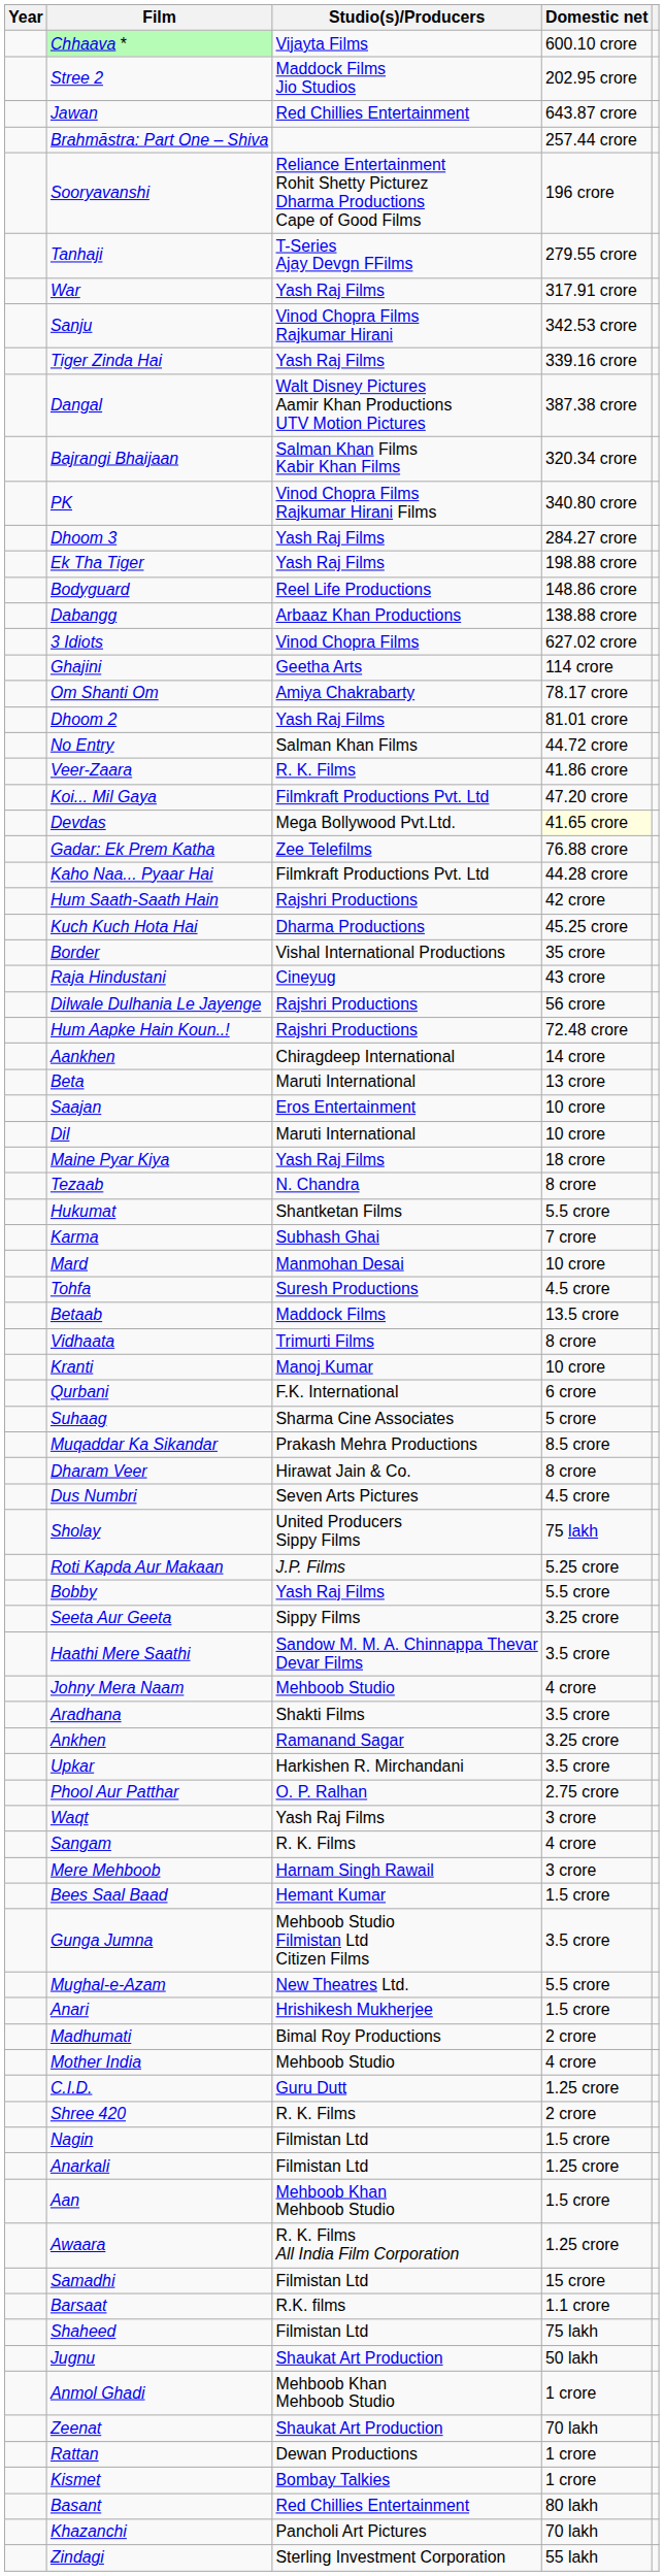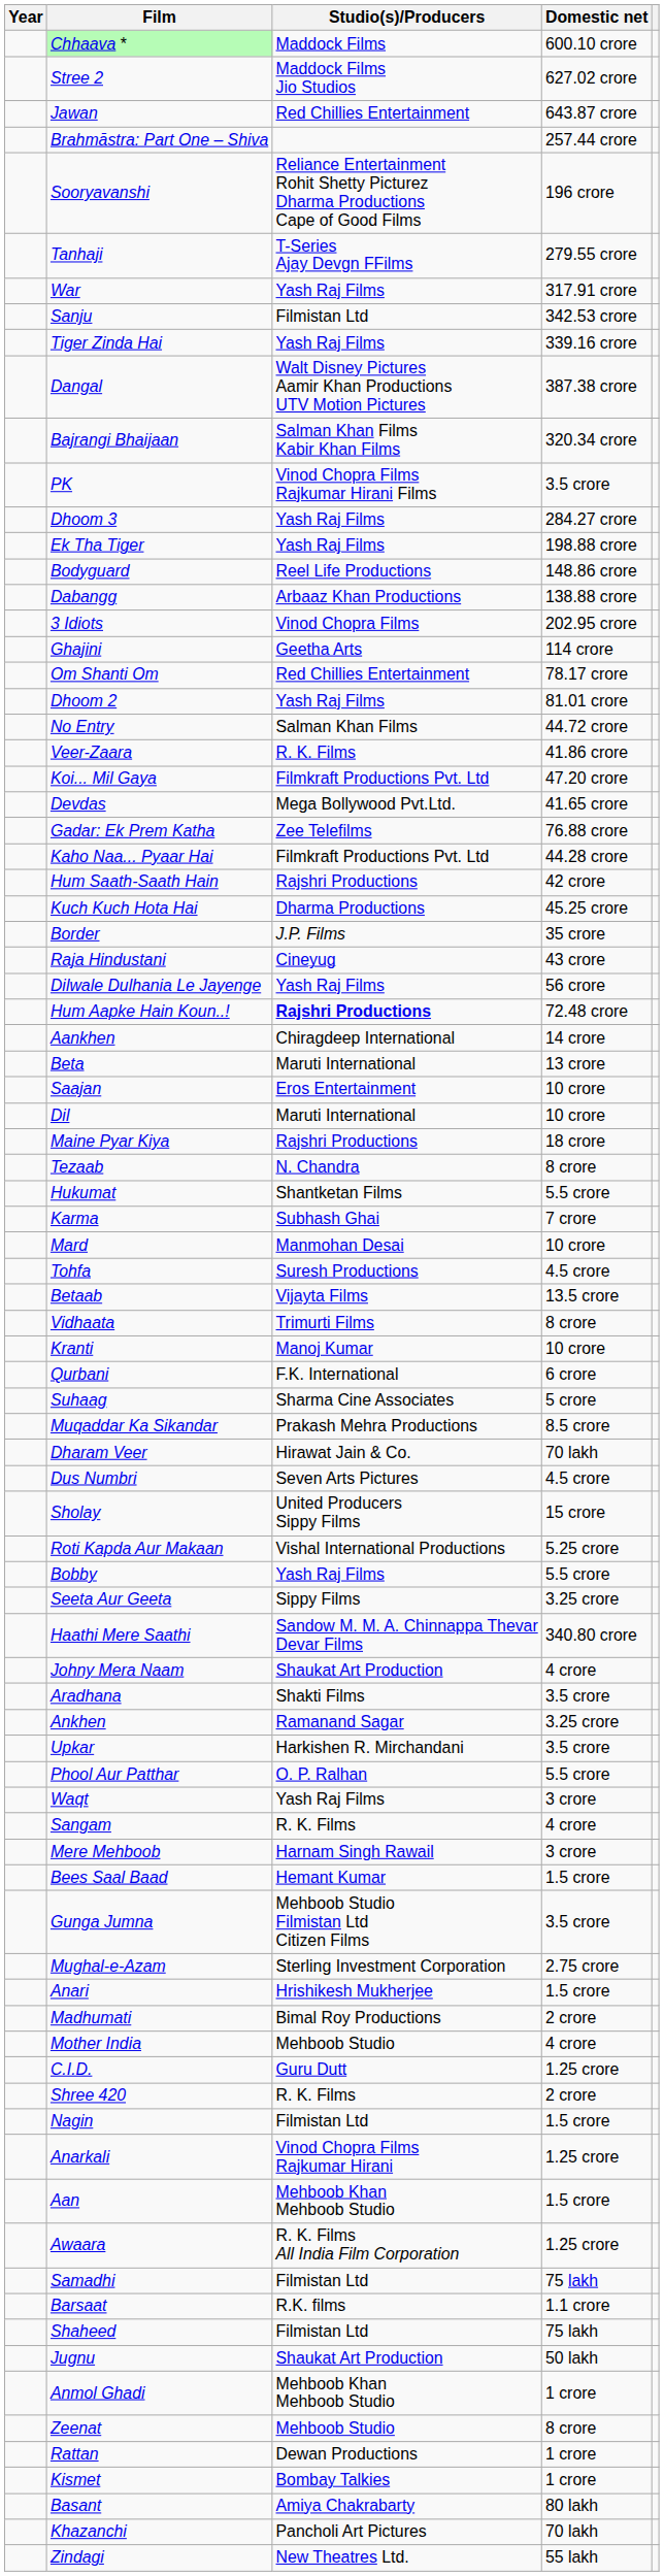 <table class="wikitable sortable">
 <tr>
 <th>Year</th>
 <th>Film</th>
 <th>Studio(s)/Producers</th>
 <th>Domestic net</th>
 <th class="unsortable"></th>
 </tr>
 <tr>
 <td></td>
 <td style="background:#b6fcb6;"><em><a href='#'>Chhaava</a></em> *</td>
-<td><a href='#'>Vijayta Films</a></td>
+<td><a href='#'>Maddock Films</a></td>
 <td>600.10 crore</td>
 <td></td>
 </tr>
 <tr>
 <td></td>
 <td><em><a href='#'>Stree 2</a></em></td>
 <td><a href='#'>Maddock Films</a><br><a href='#'>Jio Studios</a></td>
-<td>202.95 crore</td>
+<td>627.02 crore</td>
 <td></td>
 </tr>
 <tr>
 <td></td>
 <td><em><a href='#'>Jawan</a></em></td>
 <td><a href='#'>Red Chillies Entertainment</a></td>
 <td>643.87 crore</td>
 <td></td>
 </tr>
 <tr>
 <td></td>
 <td><em><a href='#'>Brahmāstra: Part One – Shiva</a></em></td>
 <td></td>
 <td>257.44 crore</td>
 <td></td>
 </tr>
 <tr>
 <td></td>
 <td><em><a href='#'>Sooryavanshi</a></em></td>
 <td><a href='#'>Reliance Entertainment</a><br>Rohit Shetty Picturez<br><a href='#'>Dharma Productions</a><br>Cape of Good Films</td>
 <td>196 crore</td>
 <td></td>
 </tr>
 <tr>
 <td></td>
 <td><em><a href='#'>Tanhaji</a></em></td>
 <td><a href='#'>T-Series</a><br><a href='#'>Ajay Devgn FFilms</a></td>
 <td>279.55 crore</td>
 <td></td>
 </tr>
 <tr>
 <td></td>
 <td><em><a href='#'>War</a></em></td>
 <td><a href='#'>Yash Raj Films</a></td>
 <td>317.91 crore</td>
 <td></td>
 </tr>
 <tr>
 <td></td>
 <td><em><a href='#'>Sanju</a></em></td>
-<td><a href='#'>Vinod Chopra Films</a><br><a href='#'>Rajkumar Hirani</a></td>
+<td>Filmistan Ltd</td>
 <td>342.53 crore</td>
 <td></td>
 </tr>
 <tr>
 <td></td>
 <td><em><a href='#'>Tiger Zinda Hai</a></em></td>
 <td><a href='#'>Yash Raj Films</a></td>
 <td>339.16 crore</td>
 <td></td>
 </tr>
 <tr>
 <td></td>
 <td><em><a href='#'>Dangal</a></em></td>
 <td><a href='#'>Walt Disney Pictures</a><br>Aamir Khan Productions<br><a href='#'>UTV Motion Pictures</a></td>
 <td>387.38 crore</td>
 <td></td>
 </tr>
 <tr>
 <td></td>
 <td><em><a href='#'>Bajrangi Bhaijaan</a></em></td>
 <td><a href='#'>Salman Khan</a> Films<br><a href='#'>Kabir Khan Films</a></td>
 <td>320.34 crore</td>
 <td></td>
 </tr>
 <tr>
 <td></td>
 <td><em><a href='#'>PK</a></em></td>
 <td><a href='#'>Vinod Chopra Films</a><br><a href='#'>Rajkumar Hirani</a> Films</td>
-<td>340.80 crore</td>
+<td>3.5 crore</td>
 <td></td>
 </tr>
 <tr>
 <td></td>
 <td><em><a href='#'>Dhoom 3</a></em></td>
 <td><a href='#'>Yash Raj Films</a></td>
 <td>284.27 crore</td>
 <td></td>
 </tr>
 <tr>
 <td></td>
 <td><em><a href='#'>Ek Tha Tiger</a></em></td>
 <td><a href='#'>Yash Raj Films</a></td>
 <td>198.88 crore</td>
 <td></td>
 </tr>
 <tr>
 <td></td>
 <td><em><a href='#'>Bodyguard</a></em></td>
 <td><a href='#'>Reel Life Productions</a></td>
 <td>148.86 crore</td>
 <td></td>
 </tr>
 <tr>
 <td></td>
 <td><em><a href='#'>Dabangg</a></em></td>
 <td><a href='#'>Arbaaz Khan Productions</a></td>
 <td>138.88 crore</td>
 <td></td>
 </tr>
 <tr>
 <td></td>
 <td><em><a href='#'>3 Idiots</a></em></td>
 <td><a href='#'>Vinod Chopra Films</a></td>
-<td>627.02 crore</td>
+<td>202.95 crore</td>
 <td></td>
 </tr>
 <tr>
 <td></td>
 <td><em><a href='#'>Ghajini</a></em></td>
 <td><a href='#'>Geetha Arts</a></td>
 <td>114 crore</td>
 <td></td>
 </tr>
 <tr>
 <td></td>
 <td><em><a href='#'>Om Shanti Om</a></em></td>
-<td><a href='#'>Amiya Chakrabarty</a></td>
+<td><a href='#'>Red Chillies Entertainment</a></td>
 <td>78.17 crore</td>
 <td></td>
 </tr>
 <tr>
 <td></td>
 <td><em><a href='#'>Dhoom 2</a></em></td>
 <td><a href='#'>Yash Raj Films</a></td>
 <td>81.01 crore</td>
 <td></td>
 </tr>
 <tr>
 <td></td>
 <td><em><a href='#'>No Entry</a></em></td>
 <td>Salman Khan Films</td>
 <td>44.72 crore</td>
 <td></td>
 </tr>
 <tr>
 <td></td>
 <td><em><a href='#'>Veer-Zaara</a></em></td>
 <td><a href='#'>R. K. Films</a></td>
 <td>41.86 crore</td>
 <td></td>
 </tr>
 <tr>
 <td></td>
 <td><em><a href='#'>Koi... Mil Gaya</a></em></td>
 <td><a href='#'>Filmkraft Productions Pvt. Ltd</a></td>
 <td>47.20 crore</td>
 <td></td>
 </tr>
 <tr>
 <td></td>
 <td><em><a href='#'>Devdas</a></em></td>
 <td>Mega Bollywood Pvt.Ltd.</td>
-<td style="background: lightyellow;">41.65 crore</td>
+<td>41.65 crore</td>
 <td></td>
 </tr>
 <tr>
 <td></td>
 <td><em><a href='#'>Gadar: Ek Prem Katha</a></em></td>
 <td><a href='#'>Zee Telefilms</a></td>
 <td>76.88 crore</td>
 <td></td>
 </tr>
 <tr>
 <td></td>
 <td><em><a href='#'>Kaho Naa... Pyaar Hai</a></em></td>
 <td>Filmkraft Productions Pvt. Ltd</td>
 <td>44.28 crore</td>
 <td></td>
 </tr>
 <tr>
 <td></td>
 <td><em><a href='#'>Hum Saath-Saath Hain</a></em></td>
 <td><a href='#'>Rajshri Productions</a></td>
 <td>42 crore</td>
 <td></td>
 </tr>
 <tr>
 <td></td>
 <td><em><a href='#'>Kuch Kuch Hota Hai</a></em></td>
 <td><a href='#'>Dharma Productions</a></td>
 <td>45.25 crore</td>
 <td></td>
 </tr>
 <tr>
 <td></td>
 <td><em><a href='#'>Border</a></em></td>
-<td>Vishal International Productions</td>
+<td><em>J.P. Films</em></td>
 <td>35 crore</td>
 <td></td>
 </tr>
 <tr>
 <td></td>
 <td><em><a href='#'>Raja Hindustani</a></em></td>
 <td><a href='#'>Cineyug</a></td>
 <td>43 crore</td>
 <td></td>
 </tr>
 <tr>
 <td></td>
 <td><em><a href='#'>Dilwale Dulhania Le Jayenge</a></em></td>
-<td><a href='#'>Rajshri Productions</a></td>
+<td><a href='#'>Yash Raj Films</a></td>
 <td>56 crore</td>
 <td></td>
 </tr>
 <tr>
 <td></td>
 <td><em><a href='#'>Hum Aapke Hain Koun..!</a></em></td>
-<td><a href='#'>Rajshri Productions</a></td>
+<td><strong><a href='#'>Rajshri Productions</a></strong></td>
 <td>72.48 crore</td>
 <td></td>
 </tr>
 <tr>
 <td></td>
 <td><em><a href='#'>Aankhen</a></em></td>
 <td>Chiragdeep International</td>
 <td>14 crore</td>
 <td></td>
 </tr>
 <tr>
 <td></td>
 <td><em><a href='#'>Beta</a></em></td>
 <td>Maruti International</td>
 <td>13 crore</td>
 <td></td>
 </tr>
 <tr>
 <td></td>
 <td><em><a href='#'>Saajan</a></em></td>
 <td><a href='#'>Eros Entertainment</a></td>
 <td>10 crore</td>
 <td></td>
 </tr>
 <tr>
 <td></td>
 <td><em><a href='#'>Dil</a></em></td>
 <td>Maruti International</td>
 <td>10 crore</td>
 <td></td>
 </tr>
 <tr>
 <td></td>
 <td><em><a href='#'>Maine Pyar Kiya</a></em></td>
-<td><a href='#'>Yash Raj Films</a></td>
+<td><a href='#'>Rajshri Productions</a></td>
 <td>18 crore</td>
 <td></td>
 </tr>
 <tr>
 <td></td>
 <td><em><a href='#'>Tezaab</a></em></td>
 <td><a href='#'>N. Chandra</a></td>
 <td>8 crore</td>
 <td></td>
 </tr>
 <tr>
 <td></td>
 <td><em><a href='#'>Hukumat</a></em></td>
 <td>Shantketan Films</td>
 <td>5.5 crore</td>
 <td></td>
 </tr>
 <tr>
 <td></td>
 <td><em><a href='#'>Karma</a></em></td>
 <td><a href='#'>Subhash Ghai</a></td>
 <td>7 crore</td>
 <td></td>
 </tr>
 <tr>
 <td></td>
 <td><em><a href='#'>Mard</a></em></td>
 <td><a href='#'>Manmohan Desai</a></td>
 <td>10 crore</td>
 <td></td>
 </tr>
 <tr>
 <td></td>
 <td><em><a href='#'>Tohfa</a></em></td>
 <td><a href='#'>Suresh Productions</a></td>
 <td>4.5 crore</td>
 <td></td>
 </tr>
 <tr>
 <td></td>
 <td><em><a href='#'>Betaab</a></em></td>
-<td><a href='#'>Maddock Films</a></td>
+<td><a href='#'>Vijayta Films</a></td>
 <td>13.5 crore</td>
 <td></td>
 </tr>
 <tr>
 <td></td>
 <td><em><a href='#'>Vidhaata</a></em></td>
 <td><a href='#'>Trimurti Films</a></td>
 <td>8 crore</td>
 <td></td>
 </tr>
 <tr>
 <td></td>
 <td><em><a href='#'>Kranti</a></em></td>
 <td><a href='#'>Manoj Kumar</a></td>
 <td>10 crore</td>
 <td></td>
 </tr>
 <tr>
 <td></td>
 <td><em><a href='#'>Qurbani</a></em></td>
 <td>F.K. International</td>
 <td>6 crore</td>
 <td></td>
 </tr>
 <tr>
 <td></td>
 <td><em><a href='#'>Suhaag</a></em></td>
 <td>Sharma Cine Associates</td>
 <td>5 crore</td>
 <td></td>
 </tr>
 <tr>
 <td></td>
 <td><em><a href='#'>Muqaddar Ka Sikandar</a></em></td>
 <td>Prakash Mehra Productions</td>
 <td>8.5 crore</td>
 <td></td>
 </tr>
 <tr>
 <td></td>
 <td><em><a href='#'>Dharam Veer</a></em></td>
 <td>Hirawat Jain & Co.</td>
-<td>8 crore</td>
+<td>70 lakh</td>
 <td></td>
 </tr>
 <tr>
 <td></td>
 <td><em><a href='#'>Dus Numbri</a></em></td>
 <td>Seven Arts Pictures</td>
 <td>4.5 crore</td>
 <td></td>
 </tr>
 <tr>
 <td></td>
 <td><em><a href='#'>Sholay</a></em></td>
 <td>United Producers<br>Sippy Films</td>
-<td>75 <a href='#'>lakh</a></td>
+<td>15 crore</td>
 <td></td>
 </tr>
 <tr>
 <td></td>
 <td><em><a href='#'>Roti Kapda Aur Makaan</a></em></td>
-<td><em>J.P. Films</em></td>
+<td>Vishal International Productions</td>
 <td>5.25 crore</td>
 <td></td>
 </tr>
 <tr>
 <td></td>
 <td><em><a href='#'>Bobby</a></em></td>
 <td><a href='#'>Yash Raj Films</a></td>
 <td>5.5 crore</td>
 <td></td>
 </tr>
 <tr>
 <td></td>
 <td><em><a href='#'>Seeta Aur Geeta</a></em></td>
 <td>Sippy Films</td>
 <td>3.25 crore</td>
 <td></td>
 </tr>
 <tr>
 <td></td>
 <td><em><a href='#'>Haathi Mere Saathi</a></em></td>
 <td><a href='#'>Sandow M. M. A. Chinnappa Thevar</a><br><a href='#'>Devar Films</a></td>
-<td>3.5 crore</td>
+<td>340.80 crore</td>
 <td></td>
 </tr>
 <tr>
 <td></td>
 <td><em><a href='#'>Johny Mera Naam</a></em></td>
-<td><a href='#'>Mehboob Studio</a></td>
+<td><a href='#'>Shaukat Art Production</a></td>
 <td>4 crore</td>
 <td></td>
 </tr>
 <tr>
 <td></td>
 <td><em><a href='#'>Aradhana</a></em></td>
 <td>Shakti Films</td>
 <td>3.5 crore</td>
 <td></td>
 </tr>
 <tr>
 <td></td>
 <td><em><a href='#'>Ankhen</a></em></td>
 <td><a href='#'>Ramanand Sagar</a></td>
 <td>3.25 crore</td>
 <td></td>
 </tr>
 <tr>
 <td></td>
 <td><em><a href='#'>Upkar</a></em></td>
 <td>Harkishen R. Mirchandani</td>
 <td>3.5 crore</td>
 <td></td>
 </tr>
 <tr>
 <td></td>
 <td><em><a href='#'>Phool Aur Patthar</a></em></td>
 <td><a href='#'>O. P. Ralhan</a></td>
-<td>2.75 crore</td>
+<td>5.5 crore</td>
 <td></td>
 </tr>
 <tr>
 <td></td>
 <td><em><a href='#'>Waqt</a></em></td>
 <td>Yash Raj Films</td>
 <td>3 crore</td>
 <td></td>
 </tr>
 <tr>
 <td></td>
 <td><em><a href='#'>Sangam</a></em></td>
 <td>R. K. Films</td>
 <td>4 crore</td>
 <td></td>
 </tr>
 <tr>
 <td></td>
 <td><em><a href='#'>Mere Mehboob</a></em></td>
 <td><a href='#'>Harnam Singh Rawail</a></td>
 <td>3 crore</td>
 <td></td>
 </tr>
 <tr>
 <td></td>
 <td><em><a href='#'>Bees Saal Baad</a></em></td>
 <td><a href='#'>Hemant Kumar</a></td>
 <td>1.5 crore</td>
 <td></td>
 </tr>
 <tr>
 <td></td>
 <td><em><a href='#'>Gunga Jumna</a></em></td>
 <td>Mehboob Studio<br> <a href='#'>Filmistan</a> Ltd<br> Citizen Films</td>
 <td>3.5 crore</td>
 <td></td>
 </tr>
 <tr>
 <td></td>
 <td><em><a href='#'>Mughal-e-Azam</a></em></td>
-<td><a href='#'>New Theatres</a> Ltd.</td>
-<td>5.5 crore</td>
+<td>Sterling Investment Corporation</td>
+<td>2.75 crore</td>
 <td></td>
 </tr>
 <tr>
 <td></td>
 <td><em><a href='#'>Anari</a></em></td>
 <td><a href='#'>Hrishikesh Mukherjee</a></td>
 <td>1.5 crore</td>
 <td></td>
 </tr>
 <tr>
 <td></td>
 <td><em><a href='#'>Madhumati</a></em></td>
 <td>Bimal Roy Productions</td>
 <td>2 crore</td>
 <td></td>
 </tr>
 <tr>
 <td></td>
 <td><em><a href='#'>Mother India</a></em></td>
 <td>Mehboob Studio</td>
 <td>4 crore</td>
 <td></td>
 </tr>
 <tr>
 <td></td>
 <td><em><a href='#'>C.I.D.</a></em></td>
 <td><a href='#'>Guru Dutt</a></td>
 <td>1.25 crore</td>
 <td></td>
 </tr>
 <tr>
 <td></td>
 <td><em><a href='#'>Shree 420</a></em></td>
 <td>R. K. Films</td>
 <td>2 crore</td>
 <td></td>
 </tr>
 <tr>
 <td></td>
 <td><em><a href='#'>Nagin</a></em></td>
 <td>Filmistan Ltd</td>
 <td>1.5 crore</td>
 <td></td>
 </tr>
 <tr>
 <td></td>
 <td><em><a href='#'>Anarkali</a></em></td>
-<td>Filmistan Ltd</td>
+<td><a href='#'>Vinod Chopra Films</a><br><a href='#'>Rajkumar Hirani</a></td>
 <td>1.25 crore</td>
 <td></td>
 </tr>
 <tr>
 <td></td>
 <td><em><a href='#'>Aan</a></em></td>
 <td><a href='#'>Mehboob Khan</a><br>Mehboob Studio</td>
 <td>1.5 crore</td>
 <td></td>
 </tr>
 <tr>
 <td></td>
 <td><em><a href='#'>Awaara</a></em></td>
 <td>R. K. Films<br><em>All India Film Corporation</em></td>
 <td>1.25 crore</td>
 <td></td>
 </tr>
 <tr>
 <td></td>
 <td><em><a href='#'>Samadhi</a></em></td>
 <td>Filmistan Ltd</td>
-<td>15 crore</td>
+<td>75 <a href='#'>lakh</a></td>
 <td></td>
 </tr>
 <tr>
 <td></td>
 <td><em><a href='#'>Barsaat</a></em></td>
 <td>R.K. films</td>
 <td>1.1 crore</td>
 <td></td>
 </tr>
 <tr>
 <td></td>
 <td><em><a href='#'>Shaheed</a></em></td>
 <td>Filmistan Ltd</td>
 <td>75 lakh</td>
 <td></td>
 </tr>
 <tr>
 <td></td>
 <td><em><a href='#'>Jugnu</a></em></td>
 <td><a href='#'>Shaukat Art Production</a></td>
 <td>50 lakh</td>
 <td></td>
 </tr>
 <tr>
 <td></td>
 <td><em><a href='#'>Anmol Ghadi</a></em></td>
 <td>Mehboob Khan<br>Mehboob Studio</td>
 <td>1 crore</td>
 <td></td>
 </tr>
 <tr>
 <td></td>
 <td><em><a href='#'>Zeenat</a></em></td>
-<td><a href='#'>Shaukat Art Production</a></td>
-<td>70 lakh</td>
+<td><a href='#'>Mehboob Studio</a></td>
+<td>8 crore</td>
 <td></td>
 </tr>
 <tr>
 <td></td>
 <td><em><a href='#'>Rattan</a></em></td>
 <td>Dewan Productions</td>
 <td>1 crore</td>
 <td></td>
 </tr>
 <tr>
 <td></td>
 <td><em><a href='#'>Kismet</a></em></td>
 <td><a href='#'>Bombay Talkies</a></td>
 <td>1 crore</td>
 <td></td>
 </tr>
 <tr>
 <td></td>
 <td><em><a href='#'>Basant</a></em></td>
-<td><a href='#'>Red Chillies Entertainment</a></td>
+<td><a href='#'>Amiya Chakrabarty</a></td>
 <td>80 lakh</td>
 <td></td>
 </tr>
 <tr>
 <td></td>
 <td><em><a href='#'>Khazanchi</a></em></td>
 <td>Pancholi Art Pictures</td>
 <td>70 lakh</td>
 <td></td>
 </tr>
 <tr>
 <td></td>
 <td><em><a href='#'>Zindagi</a></em></td>
-<td>Sterling Investment Corporation</td>
+<td><a href='#'>New Theatres</a> Ltd.</td>
 <td>55 lakh</td>
 <td></td>
 </tr>
 </table>
